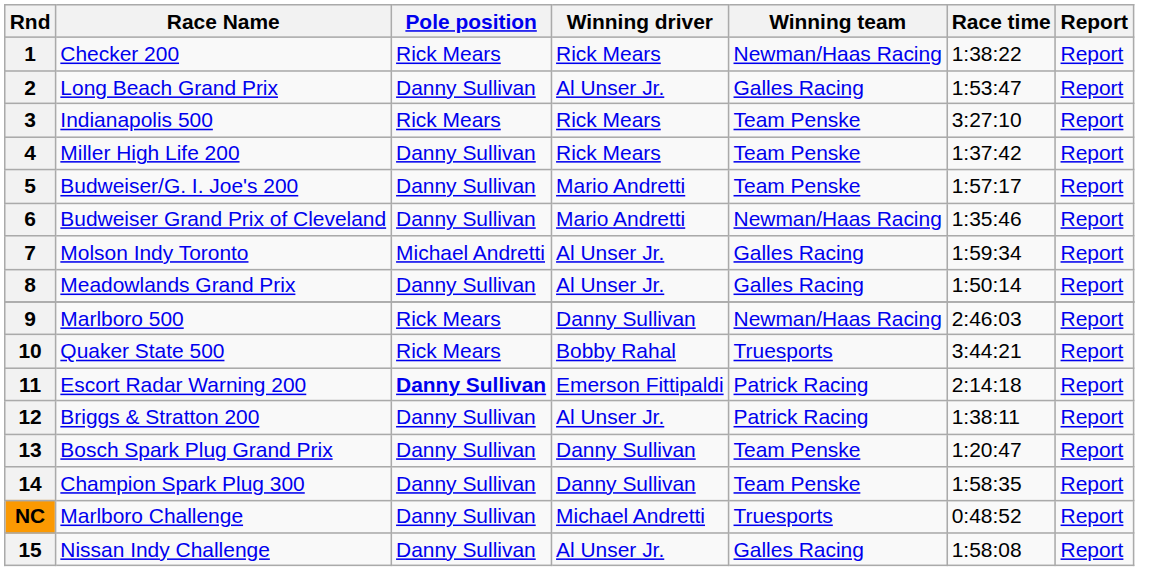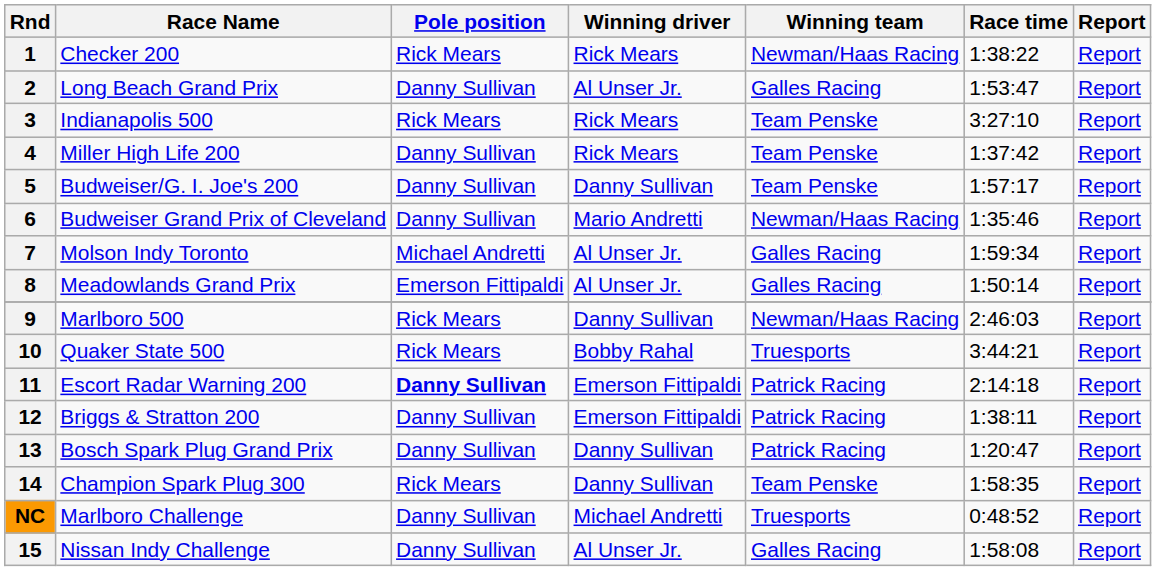 <table class="wikitable" style="font-size: 85%;">
 <tr>
 <th>Rnd</th>
 <th>Race Name</th>
 <th><a href='#'>Pole position</a></th>
 <th>Winning driver</th>
 <th>Winning team</th>
 <th>Race time</th>
 <th>Report</th>
 </tr>
 <tr>
 <th>1</th>
 <td><a href='#'>Checker 200</a></td>
 <td> <a href='#'>Rick Mears</a></td>
 <td> <a href='#'>Rick Mears</a></td>
 <td><a href='#'>Newman/Haas Racing</a></td>
 <td>1:38:22</td>
 <td><a href='#'>Report</a></td>
 </tr>
 <tr>
 <th>2</th>
 <td><a href='#'>Long Beach Grand Prix</a></td>
 <td> <a href='#'>Danny Sullivan</a></td>
 <td> <a href='#'>Al Unser Jr.</a></td>
 <td><a href='#'>Galles Racing</a></td>
 <td>1:53:47</td>
 <td><a href='#'>Report</a></td>
 </tr>
 <tr>
 <th>3</th>
 <td><a href='#'>Indianapolis 500</a></td>
 <td> <a href='#'>Rick Mears</a></td>
 <td> <a href='#'>Rick Mears</a></td>
 <td><a href='#'>Team Penske</a></td>
 <td>3:27:10</td>
 <td><a href='#'>Report</a></td>
 </tr>
 <tr>
 <th>4</th>
 <td><a href='#'>Miller High Life 200</a></td>
 <td> <a href='#'>Danny Sullivan</a></td>
 <td> <a href='#'>Rick Mears</a></td>
 <td><a href='#'>Team Penske</a></td>
 <td>1:37:42</td>
 <td><a href='#'>Report</a></td>
 </tr>
 <tr>
 <th>5</th>
 <td><a href='#'>Budweiser/G. I. Joe's 200</a></td>
 <td> <a href='#'>Danny Sullivan</a></td>
-<td> <a href='#'>Mario Andretti</a></td>
+<td> <a href='#'>Danny Sullivan</a></td>
 <td><a href='#'>Team Penske</a></td>
 <td>1:57:17</td>
 <td><a href='#'>Report</a></td>
 </tr>
 <tr>
 <th>6</th>
 <td><a href='#'>Budweiser Grand Prix of Cleveland</a></td>
 <td> <a href='#'>Danny Sullivan</a></td>
 <td> <a href='#'>Mario Andretti</a></td>
 <td><a href='#'>Newman/Haas Racing</a></td>
 <td>1:35:46</td>
 <td><a href='#'>Report</a></td>
 </tr>
 <tr>
 <th>7</th>
 <td><a href='#'>Molson Indy Toronto</a></td>
 <td> <a href='#'>Michael Andretti</a></td>
 <td> <a href='#'>Al Unser Jr.</a></td>
 <td><a href='#'>Galles Racing</a></td>
 <td>1:59:34</td>
 <td><a href='#'>Report</a></td>
 </tr>
 <tr>
 <th>8</th>
 <td><a href='#'>Meadowlands Grand Prix</a></td>
-<td> <a href='#'>Danny Sullivan</a></td>
+<td> <a href='#'>Emerson Fittipaldi</a></td>
 <td> <a href='#'>Al Unser Jr.</a></td>
 <td><a href='#'>Galles Racing</a></td>
 <td>1:50:14</td>
 <td><a href='#'>Report</a></td>
 </tr>
 <tr>
 </tr>
 <tr>
 <th>9</th>
 <td><a href='#'>Marlboro 500</a></td>
 <td> <a href='#'>Rick Mears</a></td>
 <td> <a href='#'>Danny Sullivan</a></td>
 <td><a href='#'>Newman/Haas Racing</a></td>
 <td>2:46:03</td>
 <td><a href='#'>Report</a></td>
 </tr>
 <tr>
 <th>10</th>
 <td><a href='#'>Quaker State 500</a></td>
 <td> <a href='#'>Rick Mears</a></td>
 <td> <a href='#'>Bobby Rahal</a></td>
 <td><a href='#'>Truesports</a></td>
 <td>3:44:21</td>
 <td><a href='#'>Report</a></td>
 </tr>
 <tr>
 <th>11</th>
 <td><a href='#'>Escort Radar Warning 200</a></td>
 <td><strong> <a href='#'>Danny Sullivan</a></strong></td>
 <td> <a href='#'>Emerson Fittipaldi</a></td>
 <td><a href='#'>Patrick Racing</a></td>
 <td>2:14:18</td>
 <td><a href='#'>Report</a></td>
 </tr>
 <tr>
 <th>12</th>
 <td><a href='#'>Briggs & Stratton 200</a></td>
 <td> <a href='#'>Danny Sullivan</a></td>
-<td> <a href='#'>Al Unser Jr.</a></td>
+<td> <a href='#'>Emerson Fittipaldi</a></td>
 <td><a href='#'>Patrick Racing</a></td>
 <td>1:38:11</td>
 <td><a href='#'>Report</a></td>
 </tr>
 <tr>
 <th>13</th>
 <td><a href='#'>Bosch Spark Plug Grand Prix</a></td>
 <td> <a href='#'>Danny Sullivan</a></td>
 <td> <a href='#'>Danny Sullivan</a></td>
-<td><a href='#'>Team Penske</a></td>
+<td><a href='#'>Patrick Racing</a></td>
 <td>1:20:47</td>
 <td><a href='#'>Report</a></td>
 </tr>
 <tr>
 <th>14</th>
 <td><a href='#'>Champion Spark Plug 300</a></td>
-<td> <a href='#'>Danny Sullivan</a></td>
+<td> <a href='#'>Rick Mears</a></td>
 <td> <a href='#'>Danny Sullivan</a></td>
 <td><a href='#'>Team Penske</a></td>
 <td>1:58:35</td>
 <td><a href='#'>Report</a></td>
 </tr>
 <tr>
 <th style="background:#fb9902; text-align:center;"><strong>NC</strong></th>
 <td><a href='#'>Marlboro Challenge</a></td>
 <td> <a href='#'>Danny Sullivan</a></td>
 <td> <a href='#'>Michael Andretti</a></td>
 <td><a href='#'>Truesports</a></td>
 <td>0:48:52</td>
 <td><a href='#'>Report</a></td>
 </tr>
 <tr>
 <th>15</th>
 <td><a href='#'>Nissan Indy Challenge</a></td>
 <td> <a href='#'>Danny Sullivan</a></td>
 <td> <a href='#'>Al Unser Jr.</a></td>
 <td><a href='#'>Galles Racing</a></td>
 <td>1:58:08</td>
 <td><a href='#'>Report</a></td>
 </tr>
 </table>
